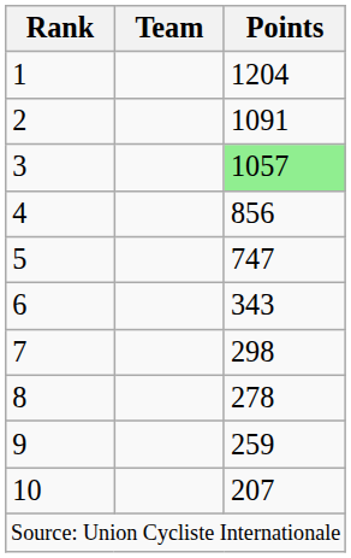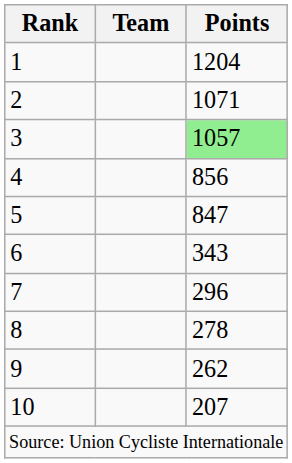 <table class="wikitable">
 <tr>
 <th>Rank</th>
 <th>Team</th>
 <th>Points</th>
 </tr>
 <tr>
 <td>1</td>
 <td></td>
 <td>1204</td>
 </tr>
 <tr>
 <td>2</td>
 <td></td>
-<td>1091</td>
+<td>1071</td>
 </tr>
 <tr>
 <td>3</td>
 <td></td>
 <td style="background: lightgreen;">1057</td>
 </tr>
 <tr>
 <td>4</td>
 <td></td>
 <td>856</td>
 </tr>
 <tr>
 <td>5</td>
 <td></td>
-<td>747</td>
+<td>847</td>
 </tr>
 <tr>
 <td>6</td>
 <td></td>
 <td>343</td>
 </tr>
 <tr>
 <td>7</td>
 <td></td>
-<td>298</td>
+<td>296</td>
 </tr>
 <tr>
 <td>8</td>
 <td></td>
 <td>278</td>
 </tr>
 <tr>
 <td>9</td>
 <td></td>
-<td>259</td>
+<td>262</td>
 </tr>
 <tr>
 <td>10</td>
 <td></td>
 <td>207</td>
 </tr>
 <tr>
 <td colspan="3" style="font-size: 0.75em; text-align: right">Source: Union Cycliste Internationale</td>
 </tr>
 </table>
